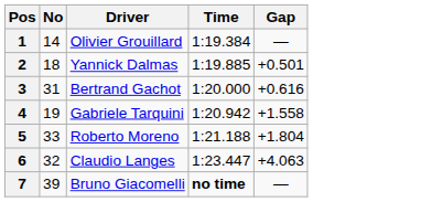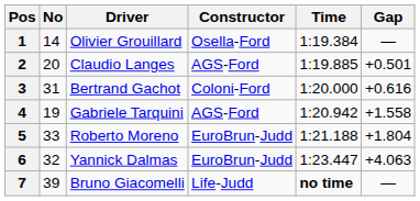 <table class="wikitable sortable" style="font-size: 95%;">
 <tr>
 <th>Pos</th>
 <th>No</th>
 <th>Driver</th>
+<th>Constructor</th>
 <th>Time</th>
 <th>Gap</th>
 </tr>
 <tr>
 <th>1</th>
 <td>14</td>
 <td> <a href='#'>Olivier Grouillard</a></td>
+<td><a href='#'>Osella</a>-<a href='#'>Ford</a></td>
 <td>1:19.384</td>
 <td align="center">—</td>
 </tr>
 <tr>
 <th>2</th>
-<td>18</td>
-<td> <a href='#'>Yannick Dalmas</a></td>
+<td>20</td>
+<td> <a href='#'>Claudio Langes</a></td>
+<td><a href='#'>AGS</a>-<a href='#'>Ford</a></td>
 <td>1:19.885</td>
 <td>+0.501</td>
 </tr>
 <tr>
 <th>3</th>
 <td>31</td>
 <td> <a href='#'>Bertrand Gachot</a></td>
+<td><a href='#'>Coloni</a>-<a href='#'>Ford</a></td>
 <td>1:20.000</td>
 <td>+0.616</td>
 </tr>
 <tr>
 <th>4</th>
 <td>19</td>
 <td> <a href='#'>Gabriele Tarquini</a></td>
+<td><a href='#'>AGS</a>-<a href='#'>Ford</a></td>
 <td>1:20.942</td>
 <td>+1.558</td>
 </tr>
 <tr>
 <th>5</th>
 <td>33</td>
 <td> <a href='#'>Roberto Moreno</a></td>
+<td><a href='#'>EuroBrun</a>-<a href='#'>Judd</a></td>
 <td>1:21.188</td>
 <td>+1.804</td>
 </tr>
 <tr>
 <th>6</th>
 <td>32</td>
-<td> <a href='#'>Claudio Langes</a></td>
+<td> <a href='#'>Yannick Dalmas</a></td>
+<td><a href='#'>EuroBrun</a>-<a href='#'>Judd</a></td>
 <td>1:23.447</td>
 <td>+4.063</td>
 </tr>
 <tr>
 <th>7</th>
 <td>39</td>
 <td> <a href='#'>Bruno Giacomelli</a></td>
+<td><a href='#'>Life</a>-<a href='#'>Judd</a></td>
 <td><strong>no time</strong></td>
 <td align="center">—</td>
 </tr>
 </table>
